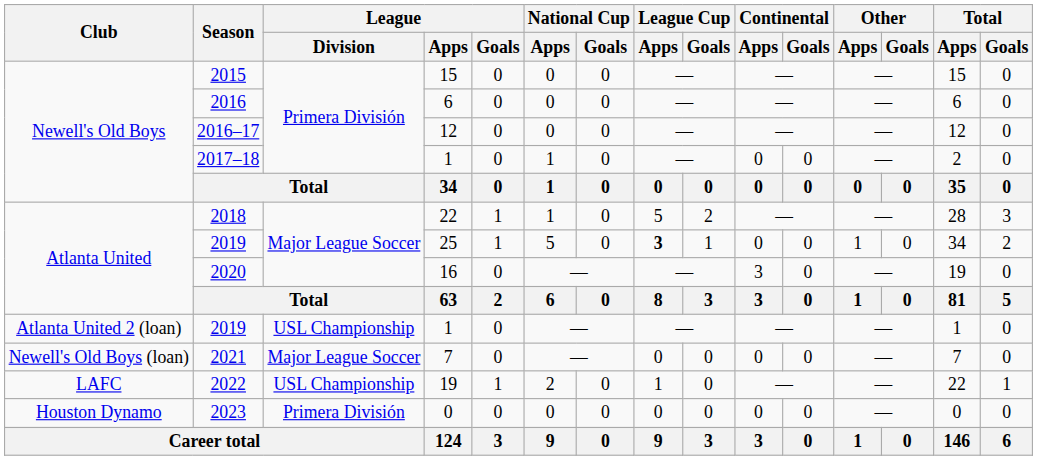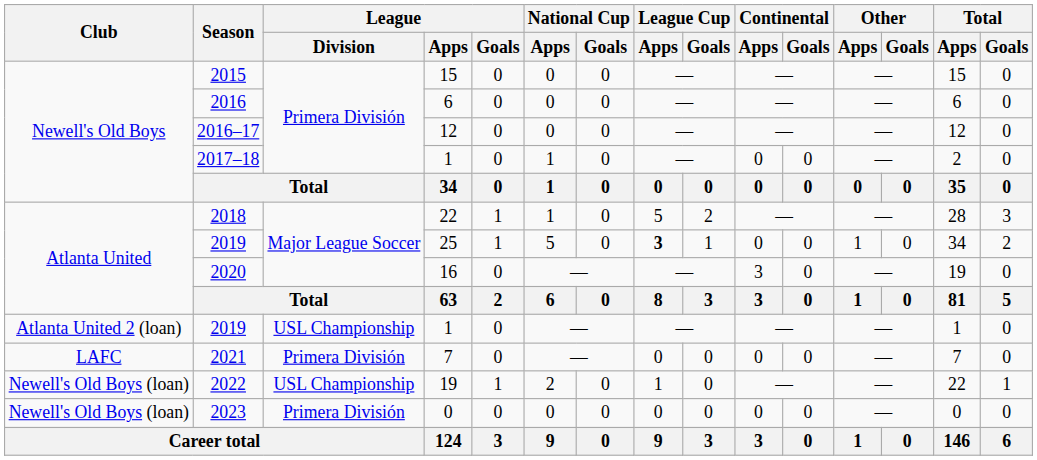 <table class="wikitable" style="text-align:center">
 <tr>
 <th rowspan="2">Club</th>
 <th rowspan="2">Season</th>
 <th colspan="3">League</th>
 <th colspan="2">National Cup</th>
 <th colspan="2">League Cup</th>
 <th colspan="2">Continental</th>
 <th colspan="2">Other</th>
 <th colspan="2">Total</th>
 </tr>
 <tr>
 <th>Division</th>
 <th>Apps</th>
 <th>Goals</th>
 <th>Apps</th>
 <th>Goals</th>
 <th>Apps</th>
 <th>Goals</th>
 <th>Apps</th>
 <th>Goals</th>
 <th>Apps</th>
 <th>Goals</th>
 <th>Apps</th>
 <th>Goals</th>
 </tr>
 <tr>
 <td rowspan="5"><a href='#'>Newell's Old Boys</a></td>
 <td><a href='#'>2015</a></td>
 <td rowspan="4"><a href='#'>Primera División</a></td>
 <td>15</td>
 <td>0</td>
 <td>0</td>
 <td>0</td>
 <td colspan="2">—</td>
 <td colspan="2">—</td>
 <td colspan="2">—</td>
 <td>15</td>
 <td>0</td>
 </tr>
 <tr>
 <td><a href='#'>2016</a></td>
 <td>6</td>
 <td>0</td>
 <td>0</td>
 <td>0</td>
 <td colspan="2">—</td>
 <td colspan="2">—</td>
 <td colspan="2">—</td>
 <td>6</td>
 <td>0</td>
 </tr>
 <tr>
 <td><a href='#'>2016–17</a></td>
 <td>12</td>
 <td>0</td>
 <td>0</td>
 <td>0</td>
 <td colspan="2">—</td>
 <td colspan="2">—</td>
 <td colspan="2">—</td>
 <td>12</td>
 <td>0</td>
 </tr>
 <tr>
 <td><a href='#'>2017–18</a></td>
 <td>1</td>
 <td>0</td>
 <td>1</td>
 <td>0</td>
 <td colspan="2">—</td>
 <td>0</td>
 <td>0</td>
 <td colspan="2">—</td>
 <td>2</td>
 <td>0</td>
 </tr>
 <tr>
 <th colspan="2">Total</th>
 <th>34</th>
 <th>0</th>
 <th>1</th>
 <th>0</th>
 <th>0</th>
 <th>0</th>
 <th>0</th>
 <th>0</th>
 <th>0</th>
 <th>0</th>
 <th>35</th>
 <th>0</th>
 </tr>
 <tr>
 <td rowspan="4"><a href='#'>Atlanta United</a></td>
 <td><a href='#'>2018</a></td>
 <td rowspan="3"><a href='#'>Major League Soccer</a></td>
 <td>22</td>
 <td>1</td>
 <td>1</td>
 <td>0</td>
 <td>5</td>
 <td>2</td>
 <td colspan="2">—</td>
 <td colspan="2">—</td>
 <td>28</td>
 <td>3</td>
 </tr>
 <tr>
 <td><a href='#'>2019</a></td>
 <td>25</td>
 <td>1</td>
 <td>5</td>
 <td>0</td>
 <td><strong>3</strong></td>
 <td>1</td>
 <td>0</td>
 <td>0</td>
 <td>1</td>
 <td>0</td>
 <td>34</td>
 <td>2</td>
 </tr>
 <tr>
 <td><a href='#'>2020</a></td>
 <td>16</td>
 <td>0</td>
 <td colspan="2">—</td>
 <td colspan="2">—</td>
 <td>3</td>
 <td>0</td>
 <td colspan="2">—</td>
 <td>19</td>
 <td>0</td>
 </tr>
 <tr>
 <th colspan="2">Total</th>
 <th>63</th>
 <th>2</th>
 <th>6</th>
 <th>0</th>
 <th>8</th>
 <th>3</th>
 <th>3</th>
 <th>0</th>
 <th>1</th>
 <th>0</th>
 <th>81</th>
 <th>5</th>
 </tr>
 <tr>
 <td><a href='#'>Atlanta United 2</a> (loan)</td>
 <td><a href='#'>2019</a></td>
 <td><a href='#'>USL Championship</a></td>
 <td>1</td>
 <td>0</td>
 <td colspan="2">—</td>
 <td colspan="2">—</td>
 <td colspan="2">—</td>
 <td colspan="2">—</td>
 <td>1</td>
 <td>0</td>
 </tr>
 <tr>
-<td><a href='#'>Newell's Old Boys</a> (loan)</td>
+<td><a href='#'>LAFC</a></td>
 <td><a href='#'>2021</a></td>
-<td><a href='#'>Major League Soccer</a></td>
+<td><a href='#'>Primera División</a></td>
 <td>7</td>
 <td>0</td>
 <td colspan="2">—</td>
 <td>0</td>
 <td>0</td>
 <td>0</td>
 <td>0</td>
 <td colspan="2">—</td>
 <td>7</td>
 <td>0</td>
 </tr>
 <tr>
-<td><a href='#'>LAFC</a></td>
+<td><a href='#'>Newell's Old Boys</a> (loan)</td>
 <td><a href='#'>2022</a></td>
 <td><a href='#'>USL Championship</a></td>
 <td>19</td>
 <td>1</td>
 <td>2</td>
 <td>0</td>
 <td>1</td>
 <td>0</td>
 <td colspan="2">—</td>
 <td colspan="2">—</td>
 <td>22</td>
 <td>1</td>
 </tr>
 <tr>
-<td><a href='#'>Houston Dynamo</a></td>
+<td><a href='#'>Newell's Old Boys</a> (loan)</td>
 <td><a href='#'>2023</a></td>
 <td><a href='#'>Primera División</a></td>
 <td>0</td>
 <td>0</td>
 <td>0</td>
 <td>0</td>
 <td>0</td>
 <td>0</td>
 <td>0</td>
 <td>0</td>
 <td colspan="2">—</td>
 <td>0</td>
 <td>0</td>
 </tr>
 <tr>
 <th colspan="3">Career total</th>
 <th>124</th>
 <th>3</th>
 <th>9</th>
 <th>0</th>
 <th>9</th>
 <th>3</th>
 <th>3</th>
 <th>0</th>
 <th>1</th>
 <th>0</th>
 <th>146</th>
 <th>6</th>
 </tr>
 </table>
